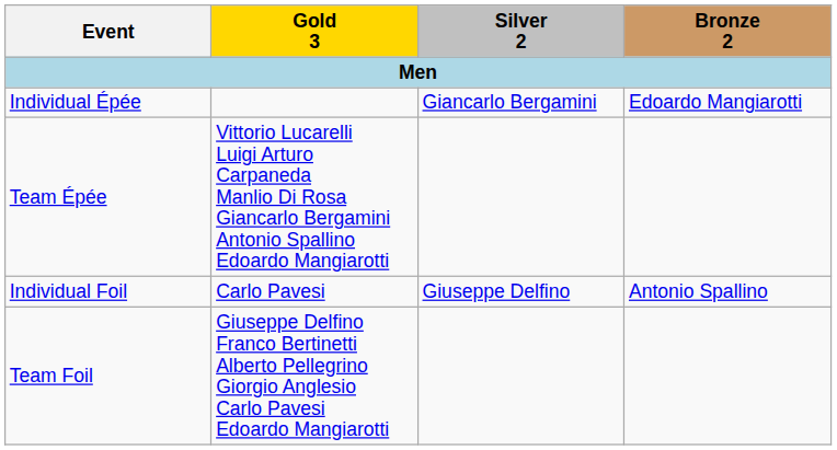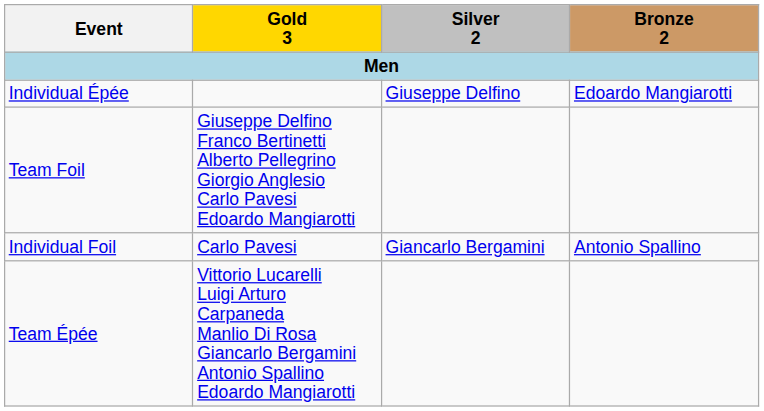 <table class="wikitable" width=70% style="font-size:90%; text-align:left;">
 <tr>
 <th width=25%>Event</th>
 <th width=25% style="background-color:gold">Gold<br>3</th>
 <th width=25% style="background-color:silver">Silver<br>2</th>
 <th width=25% style="background-color:#cc9966">Bronze<br>2</th>
 </tr>
 <tr>
 <td colspan=4 align=center bgcolor=lightblue><strong>Men</strong></td>
 </tr>
 <tr>
 <td><a href='#'>Individual Épée</a></td>
 <td></td>
+<td><a href='#'>Giuseppe Delfino</a></td>
+<td><a href='#'>Edoardo Mangiarotti</a></td>
+</tr>
+<tr>
+<td><a href='#'>Team Foil</a></td>
+<td><a href='#'>Giuseppe Delfino</a><br><a href='#'>Franco Bertinetti</a><br><a href='#'>Alberto Pellegrino</a><br><a href='#'>Giorgio Anglesio</a><br><a href='#'>Carlo Pavesi</a><br><a href='#'>Edoardo Mangiarotti</a></td>
+<td></td>
+<td></td>
+</tr>
+<tr>
+<td><a href='#'>Individual Foil</a></td>
+<td><a href='#'>Carlo Pavesi</a></td>
 <td><a href='#'>Giancarlo Bergamini</a></td>
-<td><a href='#'>Edoardo Mangiarotti</a></td>
+<td><a href='#'>Antonio Spallino</a></td>
 </tr>
 <tr>
 <td><a href='#'>Team Épée</a></td>
 <td><a href='#'>Vittorio Lucarelli</a><br><a href='#'>Luigi Arturo Carpaneda</a><br><a href='#'>Manlio Di Rosa</a><br><a href='#'>Giancarlo Bergamini</a><br><a href='#'>Antonio Spallino</a><br><a href='#'>Edoardo Mangiarotti</a></td>
 <td></td>
 <td></td>
 </tr>
-<tr>
-<td><a href='#'>Individual Foil</a></td>
-<td><a href='#'>Carlo Pavesi</a></td>
-<td><a href='#'>Giuseppe Delfino</a></td>
-<td><a href='#'>Antonio Spallino</a></td>
-</tr>
-<tr>
-<td><a href='#'>Team Foil</a></td>
-<td><a href='#'>Giuseppe Delfino</a><br><a href='#'>Franco Bertinetti</a><br><a href='#'>Alberto Pellegrino</a><br><a href='#'>Giorgio Anglesio</a><br><a href='#'>Carlo Pavesi</a><br><a href='#'>Edoardo Mangiarotti</a></td>
-<td></td>
-<td></td>
-</tr>
 </table>
